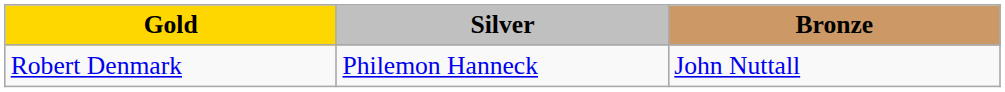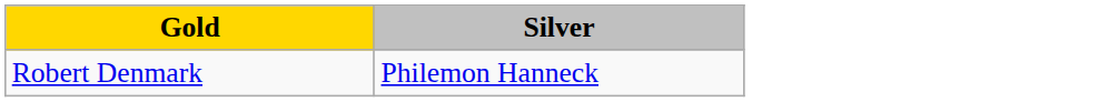 <table class="wikitable" style="text-align:left">
 <tr align="center">
 <td width=200 bgcolor=gold><strong>Gold</strong></td>
 <td width=200 bgcolor=silver><strong>Silver</strong></td>
-<td width=200 bgcolor=CC9966><strong>Bronze</strong></td>
 </tr>
 <tr>
 <td><a href='#'>Robert Denmark</a><br><em></em></td>
 <td><a href='#'>Philemon Hanneck</a><br><em></em></td>
-<td><a href='#'>John Nuttall</a><br><em></em></td>
 </tr>
 </table>
